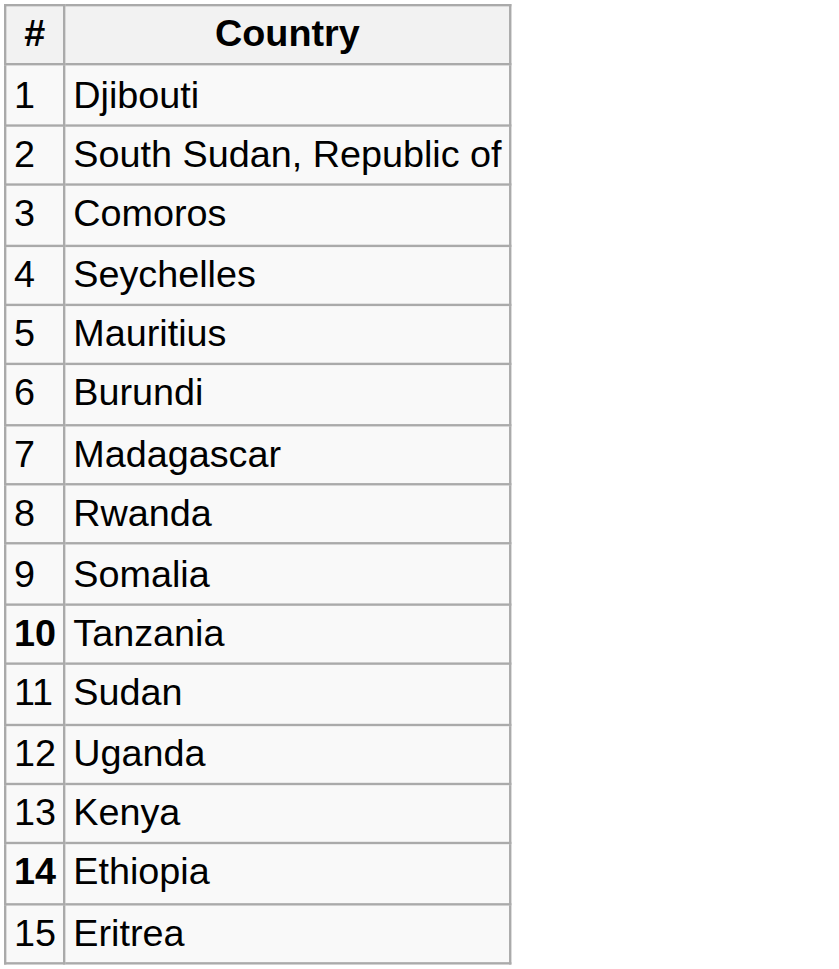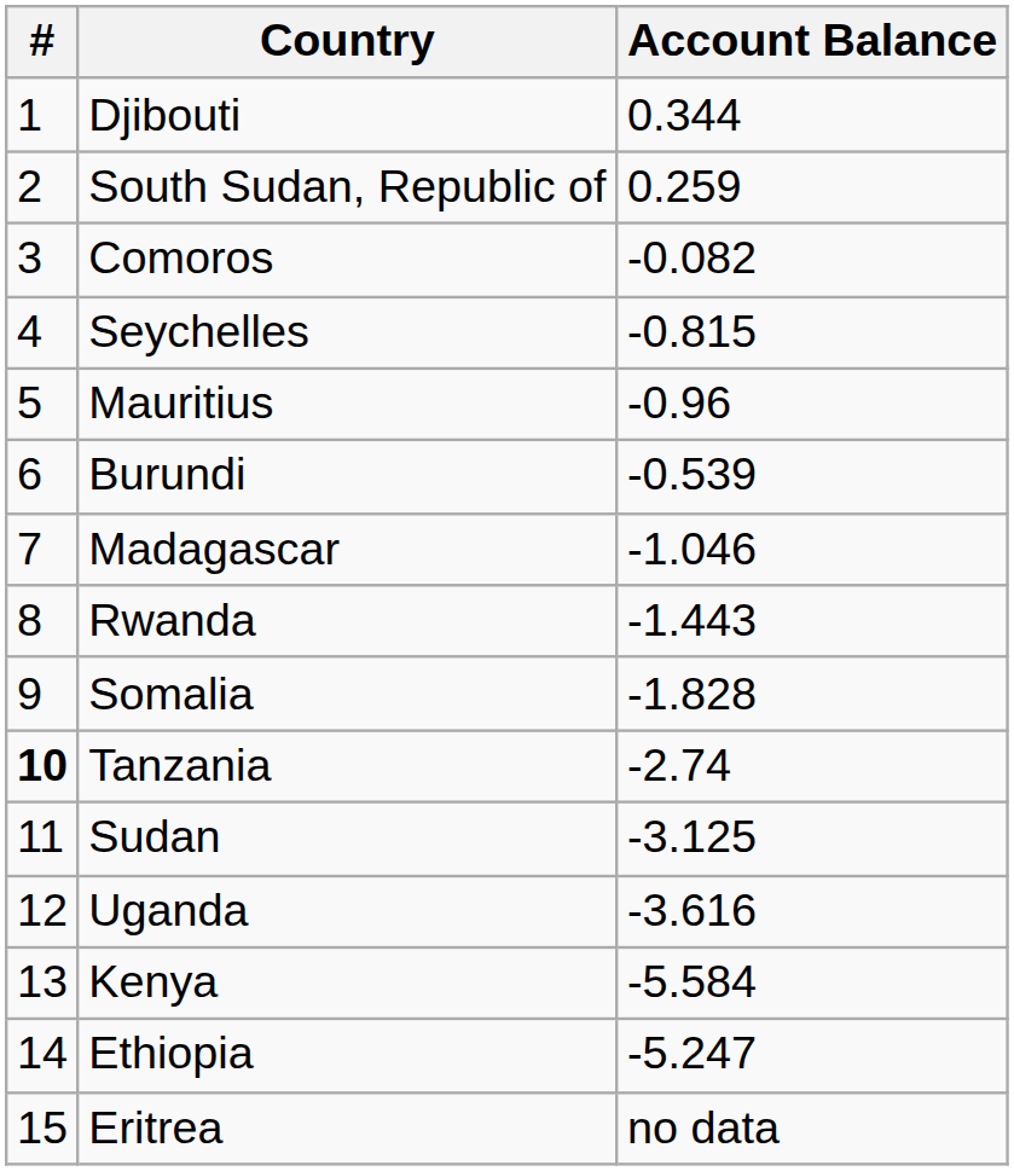 <table class="wikitable sortable">
 <tr>
 <th>#</th>
 <th>Country</th>
+<th>Account Balance</th>
 </tr>
 <tr>
 <td>1</td>
 <td> Djibouti</td>
+<td>0.344</td>
 </tr>
 <tr>
 <td>2</td>
 <td> South Sudan, Republic of</td>
+<td>0.259</td>
 </tr>
 <tr>
 <td>3</td>
 <td> Comoros</td>
+<td>-0.082</td>
 </tr>
 <tr>
 <td>4</td>
 <td> Seychelles</td>
+<td>-0.815</td>
 </tr>
 <tr>
 <td>5</td>
 <td> Mauritius</td>
+<td>-0.96</td>
 </tr>
 <tr>
 <td>6</td>
 <td> Burundi</td>
+<td>-0.539</td>
 </tr>
 <tr>
 <td>7</td>
 <td> Madagascar</td>
+<td>-1.046</td>
 </tr>
 <tr>
 <td>8</td>
 <td> Rwanda</td>
+<td>-1.443</td>
 </tr>
 <tr>
 <td>9</td>
 <td> Somalia</td>
+<td>-1.828</td>
 </tr>
 <tr>
 <td><strong>10</strong></td>
 <td> Tanzania</td>
+<td>-2.74</td>
 </tr>
 <tr>
 <td>11</td>
 <td> Sudan</td>
+<td>-3.125</td>
 </tr>
 <tr>
 <td>12</td>
 <td> Uganda</td>
+<td>-3.616</td>
 </tr>
 <tr>
 <td>13</td>
 <td> Kenya</td>
+<td>-5.584</td>
 </tr>
 <tr>
-<td><strong>14</strong></td>
+<td>14</td>
 <td> Ethiopia</td>
+<td>-5.247</td>
 </tr>
 <tr>
 <td>15</td>
 <td>Eritrea</td>
+<td>no data</td>
 </tr>
 </table>
